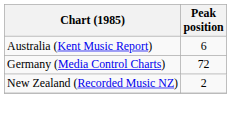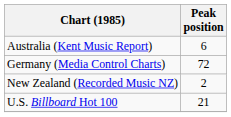 <table class="wikitable sortable" style="text-align:center;">
 <tr>
 <th>Chart (1985)</th>
 <th>Peak<br>position</th>
 </tr>
 <tr>
 <td align="left">Australia (<a href='#'>Kent Music Report</a>)</td>
 <td align="center">6</td>
 </tr>
 <tr>
 <td align="left">Germany (<a href='#'>Media Control Charts</a>)</td>
 <td align="center">72</td>
 </tr>
 <tr>
 <td align="left">New Zealand (<a href='#'>Recorded Music NZ</a>)</td>
 <td align="center">2</td>
 </tr>
 <tr>
+<td align="left">U.S. <a href='#'><em>Billboard</em> Hot 100</a></td>
+<td align="center">21</td>
+</tr>
+<tr>
 </tr>
 </table>
